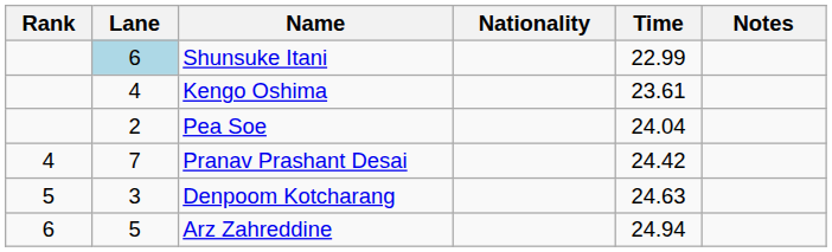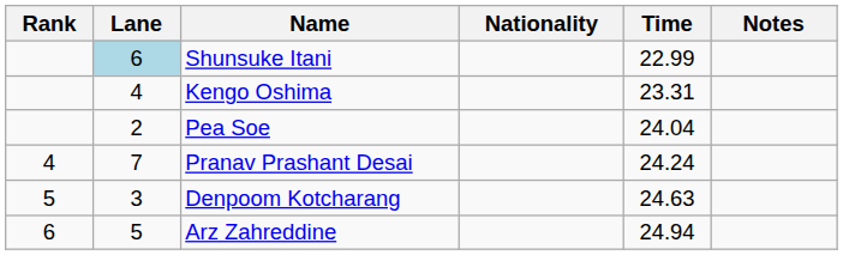 <table class="wikitable sortable" style="font-size:90%; text-align:center">
 <tr>
 <th width="50">Rank</th>
 <th width="50">Lane</th>
 <th width="175">Name</th>
 <th width="100">Nationality</th>
 <th width="50">Time</th>
 <th width="75">Notes</th>
 </tr>
 <tr>
 <td></td>
 <td style="background: lightblue;">6</td>
 <td align="left"><a href='#'>Shunsuke Itani</a></td>
 <td align="left"></td>
 <td>22.99</td>
 <td></td>
 </tr>
 <tr>
 <td></td>
 <td>4</td>
 <td align="left"><a href='#'>Kengo Oshima</a></td>
 <td align="left"></td>
-<td>23.61</td>
+<td>23.31</td>
 <td></td>
 </tr>
 <tr>
 <td></td>
 <td>2</td>
 <td align="left"><a href='#'>Pea Soe</a></td>
 <td align="left"></td>
 <td>24.04</td>
 <td></td>
 </tr>
 <tr>
 <td>4</td>
 <td>7</td>
 <td align="left"><a href='#'>Pranav Prashant Desai</a></td>
 <td align="left"></td>
-<td>24.42</td>
+<td>24.24</td>
 <td></td>
 </tr>
 <tr>
 <td>5</td>
 <td>3</td>
 <td align="left"><a href='#'>Denpoom Kotcharang</a></td>
 <td align="left"></td>
 <td>24.63</td>
 <td></td>
 </tr>
 <tr>
 <td>6</td>
 <td>5</td>
 <td align="left"><a href='#'>Arz Zahreddine</a></td>
 <td align="left"></td>
 <td>24.94</td>
 <td></td>
 </tr>
 </table>
